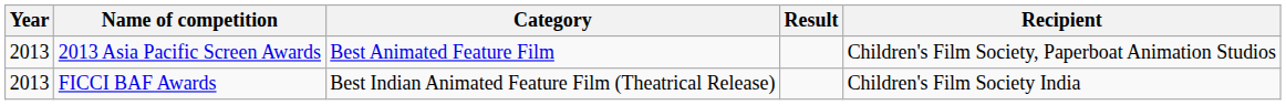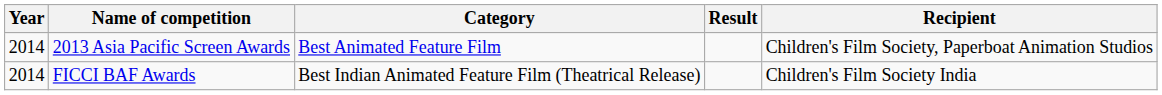 <table class="wikitable">
 <tr>
 <th>Year</th>
 <th>Name of competition</th>
 <th>Category</th>
 <th>Result</th>
 <th>Recipient</th>
 </tr>
 <tr>
-<td>2013</td>
+<td>2014</td>
 <td><a href='#'>2013 Asia Pacific Screen Awards</a></td>
 <td><a href='#'>Best Animated Feature Film</a></td>
 <td></td>
 <td>Children's Film Society, Paperboat Animation Studios</td>
 </tr>
 <tr>
-<td>2013</td>
+<td>2014</td>
 <td><a href='#'>FICCI BAF Awards</a></td>
 <td>Best Indian Animated Feature Film (Theatrical Release)</td>
 <td></td>
 <td>Children's Film Society India</td>
 </tr>
 </table>
